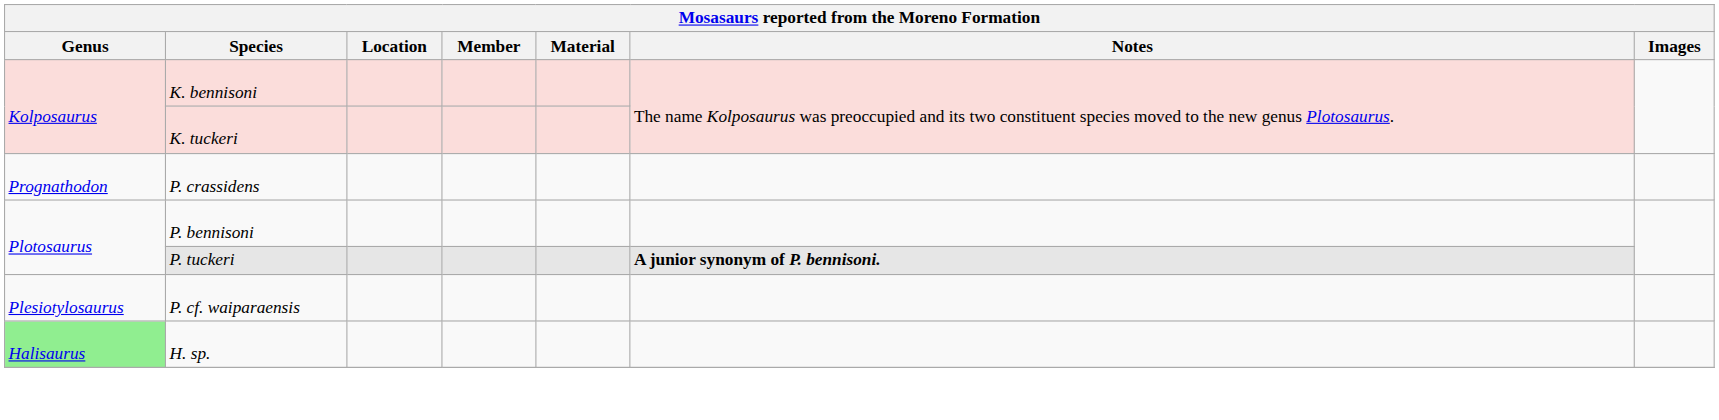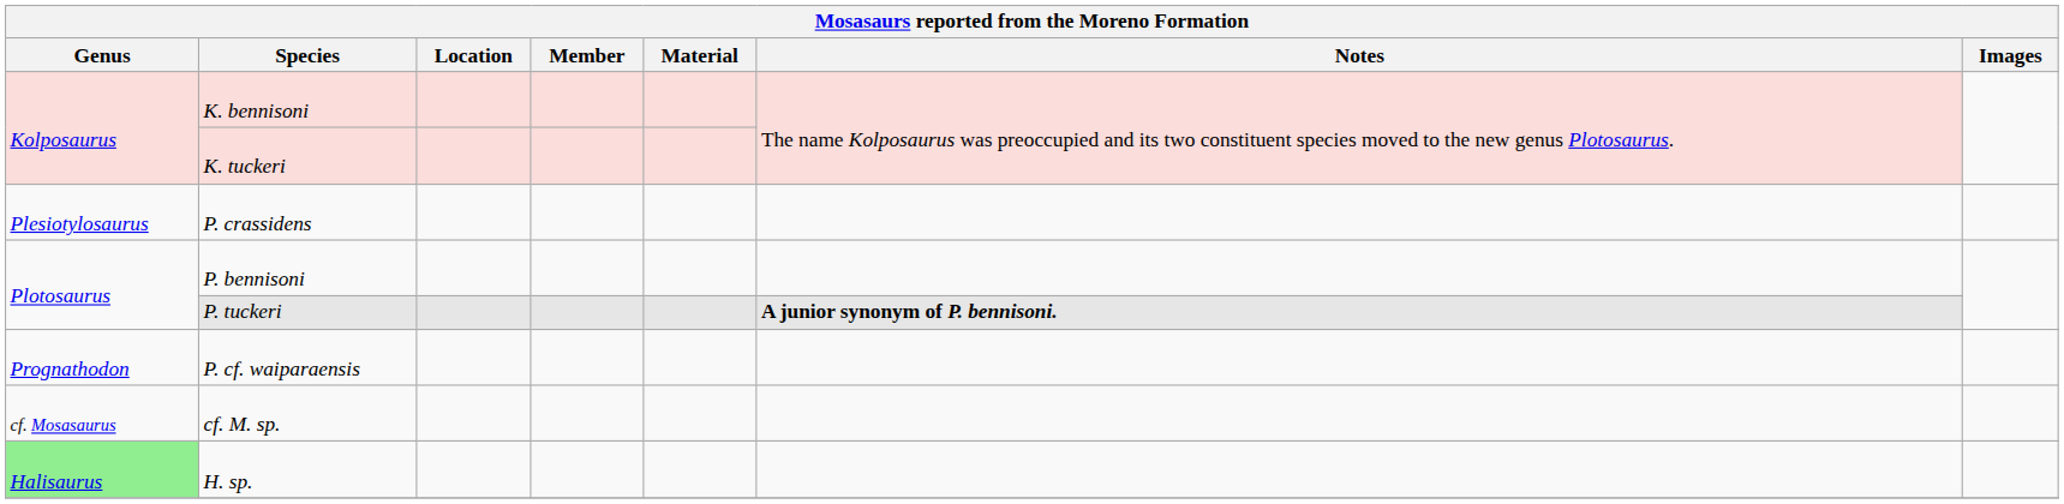 <table class="wikitable" align="center" width="100%">
 <tr>
 <th colspan="7" align="center"><strong><a href='#'>Mosasaurs</a> reported from the Moreno Formation</strong></th>
 </tr>
 <tr>
 <th>Genus</th>
 <th>Species</th>
 <th>Location</th>
 <th>Member</th>
 <th>Material</th>
 <th>Notes</th>
 <th>Images</th>
 </tr>
 <tr>
 <td rowspan="2" style="background:#fbdddb;"><br><em><a href='#'>Kolposaurus</a></em></td>
 <td style="background:#fbdddb;"><br><em>K. bennisoni</em></td>
 <td style="background:#fbdddb;"></td>
 <td style="background:#fbdddb;"></td>
 <td style="background:#fbdddb;"></td>
 <td rowspan="2" style="background:#fbdddb;"><br>The name <em>Kolposaurus</em> was preoccupied and its two constituent species moved to the new genus <em><a href='#'>Plotosaurus</a></em>.</td>
 <td rowspan="2"></td>
 </tr>
 <tr>
 <td style="background:#fbdddb;"><br><em>K. tuckeri</em></td>
 <td style="background:#fbdddb;"></td>
 <td style="background:#fbdddb;"></td>
 <td style="background:#fbdddb;"></td>
 </tr>
 <tr>
-<td><br><em><a href='#'>Prognathodon</a></em></td>
+<td><br><em><a href='#'>Plesiotylosaurus</a></em></td>
 <td><br><em>P. crassidens</em></td>
 <td></td>
 <td></td>
 <td></td>
 <td></td>
 <td><br></td>
 </tr>
 <tr>
 <td rowspan="2"><br><em><a href='#'>Plotosaurus</a></em></td>
 <td><br><em>P. bennisoni</em></td>
 <td></td>
 <td></td>
 <td></td>
 <td></td>
 <td rowspan="2"><br></td>
 </tr>
 <tr>
 <td style="background:#E6E6E6;"><em>P. tuckeri</em></td>
 <td style="background:#E6E6E6;"></td>
 <td style="background:#E6E6E6;"></td>
 <td style="background:#E6E6E6;"></td>
 <td style="background:#E6E6E6;"><strong>A junior synonym of <em>P. bennisoni.</em></strong></td>
 </tr>
 <tr>
-<td><br><em><a href='#'>Plesiotylosaurus</a></em></td>
+<td><br><em><a href='#'>Prognathodon</a></em></td>
 <td><br><em>P. cf. waiparaensis</em></td>
+<td></td>
+<td></td>
+<td></td>
+<td></td>
+<td></td>
+</tr>
+<tr>
+<td><br><small><em>cf. <a href='#'>Mosasaurus</a></em></small></td>
+<td><br><em>cf. M. sp.</em></td>
 <td></td>
 <td></td>
 <td></td>
 <td></td>
 <td></td>
 </tr>
 <tr>
 <td style="background: lightgreen;"><br><em><a href='#'>Halisaurus</a></em></td>
 <td><br><em>H. sp.</em></td>
 <td></td>
 <td></td>
 <td></td>
 <td></td>
 <td></td>
 </tr>
 <tr>
 </tr>
 </table>
